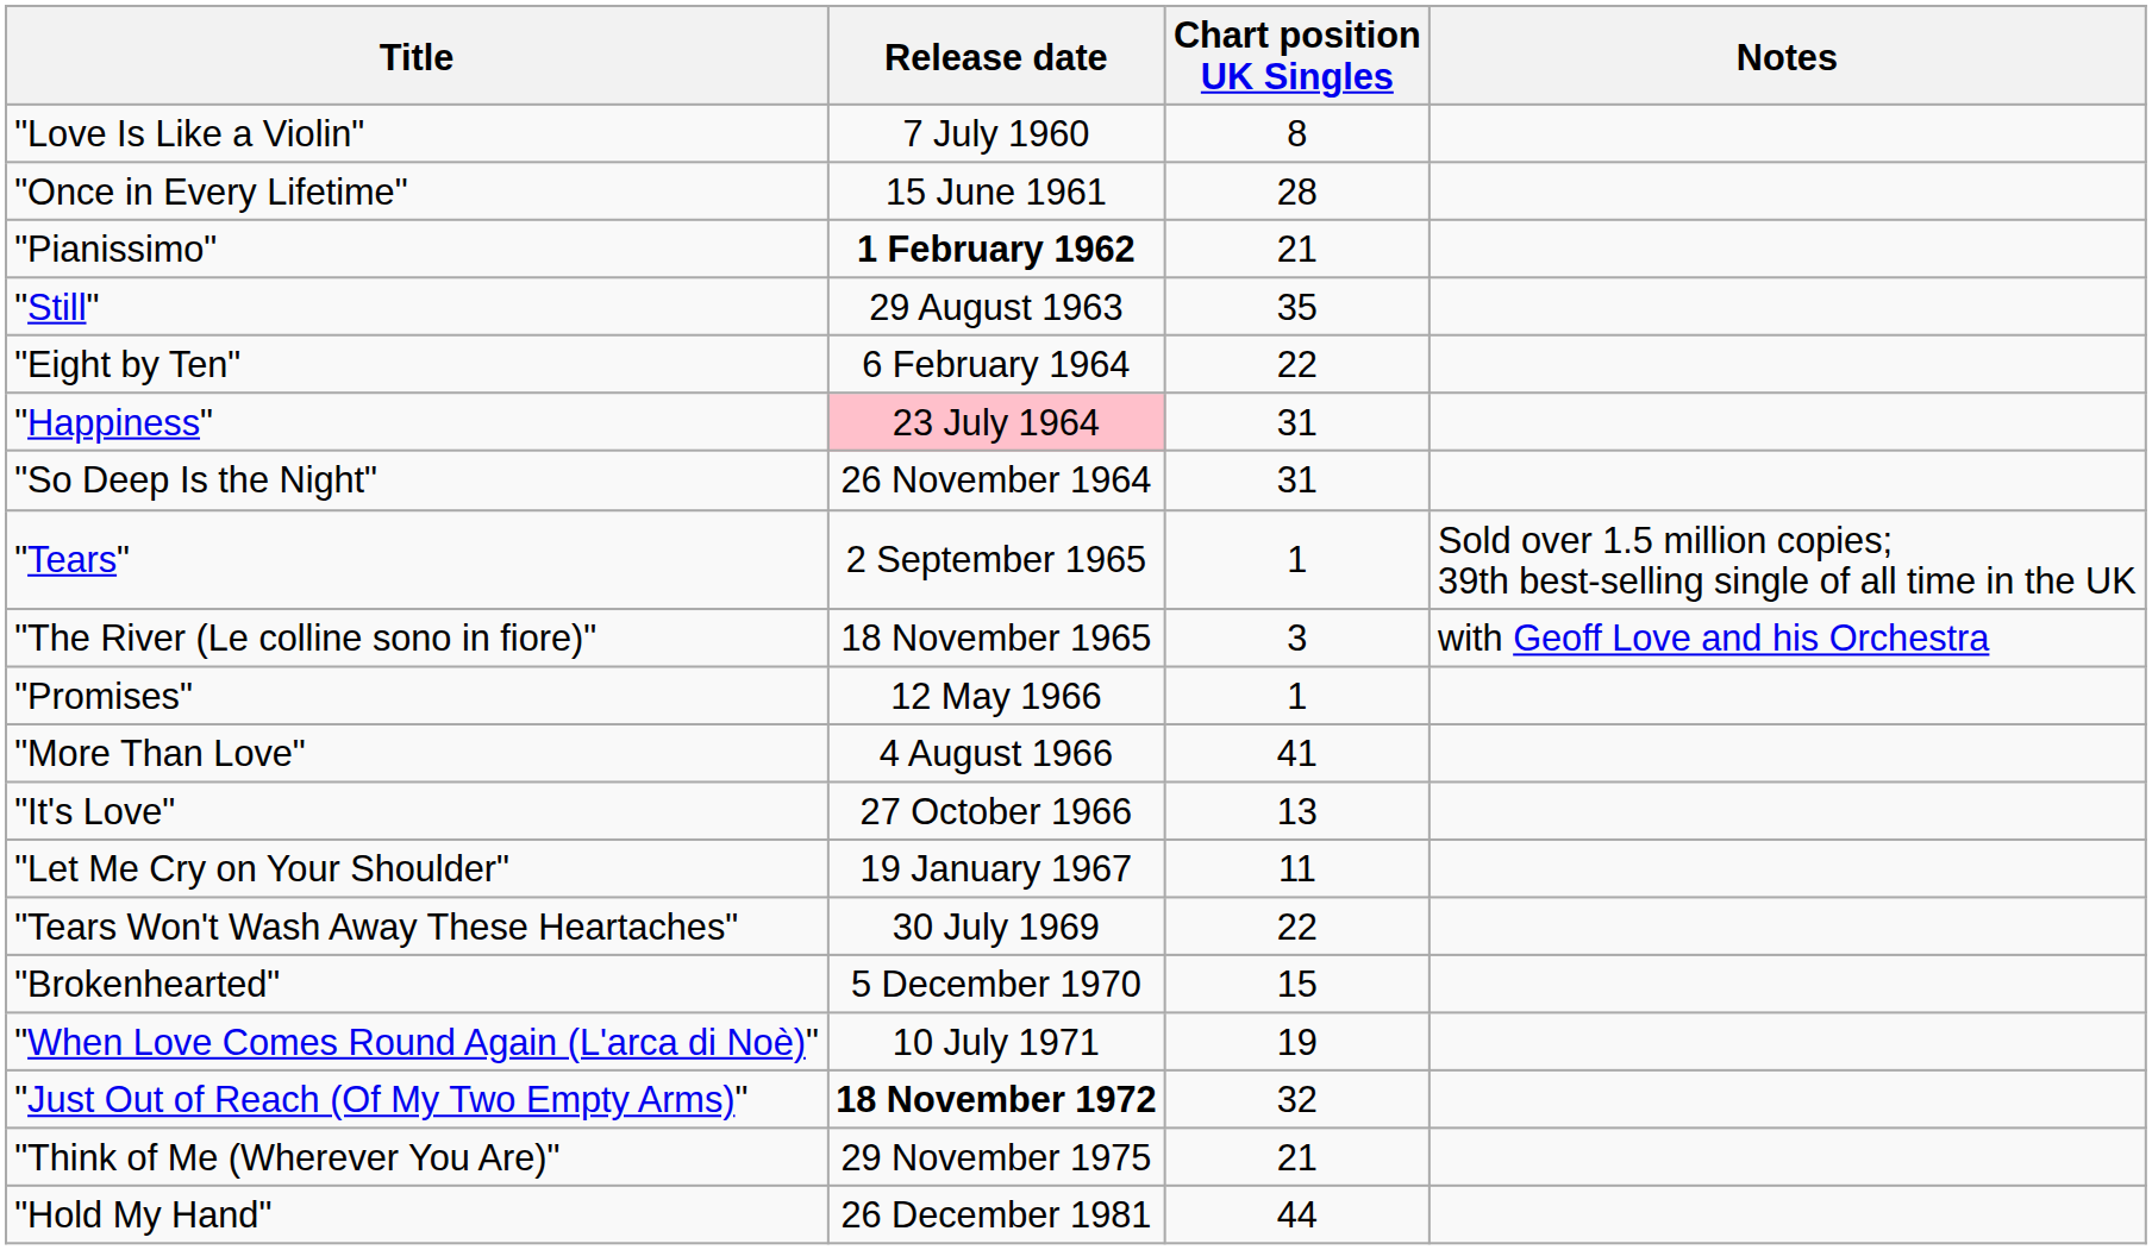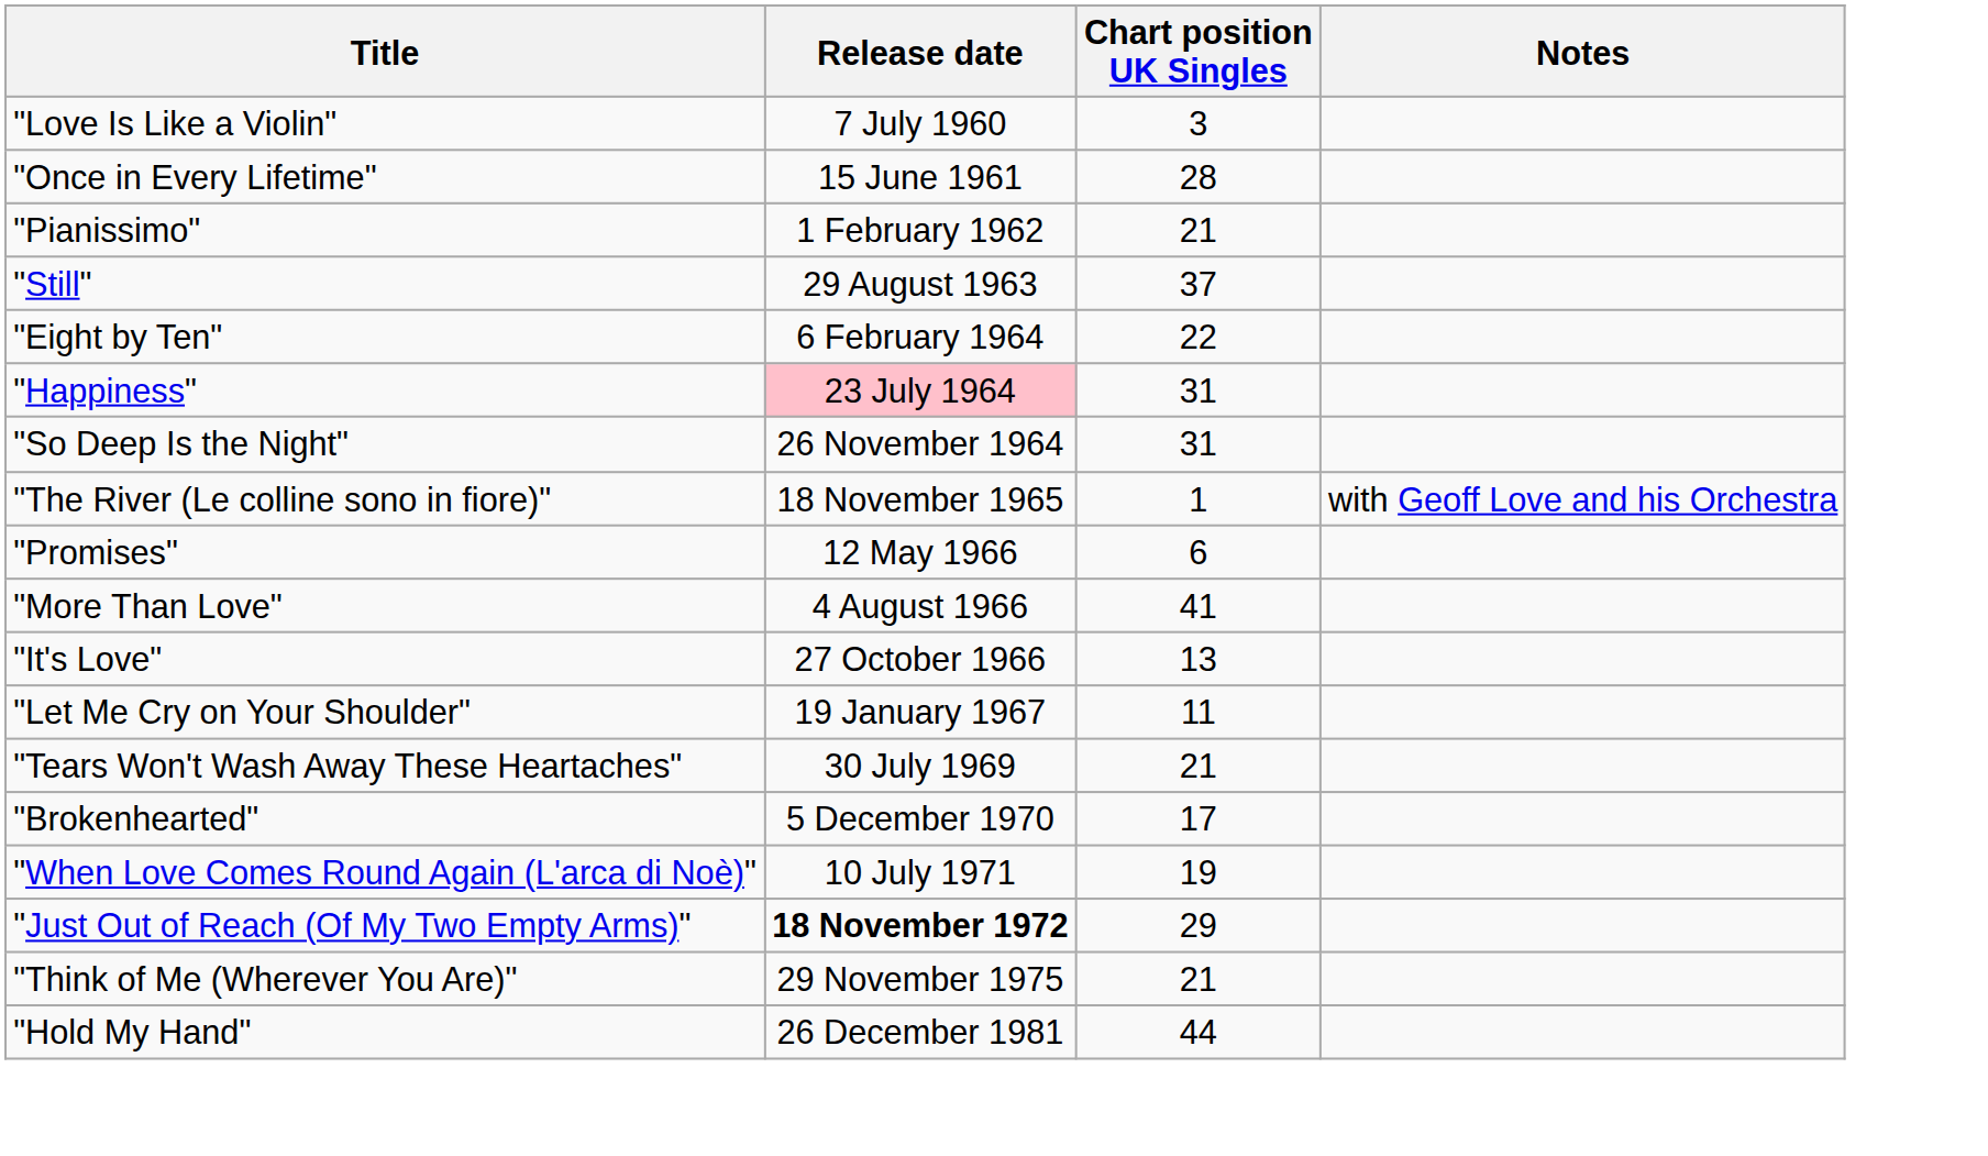 <table class="wikitable" style="font-size:95%">
 <tr>
 <th>Title</th>
 <th>Release date</th>
 <th>Chart position<br> <a href='#'>UK Singles</a></th>
 <th>Notes</th>
 </tr>
 <tr>
 <td>"Love Is Like a Violin"</td>
 <td style="text-align:center;">7 July 1960</td>
-<td style="text-align:center;">8</td>
+<td style="text-align:center;">3</td>
 <td></td>
 </tr>
 <tr>
 <td>"Once in Every Lifetime"</td>
 <td style="text-align:center;">15 June 1961</td>
 <td style="text-align:center;">28</td>
 <td></td>
 </tr>
 <tr>
 <td>"Pianissimo"</td>
-<td style="text-align:center;"><strong>1 February 1962</strong></td>
+<td style="text-align:center;">1 February 1962</td>
 <td style="text-align:center;">21</td>
 <td></td>
 </tr>
 <tr>
 <td>"<a href='#'>Still</a>"</td>
 <td style="text-align:center;">29 August 1963</td>
-<td style="text-align:center;">35</td>
+<td style="text-align:center;">37</td>
 <td></td>
 </tr>
 <tr>
 <td>"Eight by Ten"</td>
 <td style="text-align:center;">6 February 1964</td>
 <td style="text-align:center;">22</td>
 <td></td>
 </tr>
 <tr>
 <td>"<a href='#'>Happiness</a>"</td>
 <td style="background: pink; text-align:center;">23 July 1964</td>
 <td style="text-align:center;">31</td>
 <td></td>
 </tr>
 <tr>
 <td>"So Deep Is the Night"</td>
 <td style="text-align:center;">26 November 1964</td>
 <td style="text-align:center;">31</td>
 <td></td>
 </tr>
 <tr>
-<td>"<a href='#'>Tears</a>"</td>
-<td style="text-align:center;">2 September 1965</td>
-<td style="text-align:center;">1</td>
-<td>Sold over 1.5 million copies;<br>39th best-selling single of all time in the UK</td>
-</tr>
-<tr>
 <td>"The River (Le colline sono in fiore)"</td>
 <td style="text-align:center;">18 November 1965</td>
-<td style="text-align:center;">3</td>
+<td style="text-align:center;">1</td>
 <td>with <a href='#'>Geoff Love and his Orchestra</a></td>
 </tr>
 <tr>
 <td>"Promises"</td>
 <td style="text-align:center;">12 May 1966</td>
-<td style="text-align:center;">1</td>
+<td style="text-align:center;">6</td>
 <td></td>
 </tr>
 <tr>
 <td>"More Than Love"</td>
 <td style="text-align:center;">4 August 1966</td>
 <td style="text-align:center;">41</td>
 <td></td>
 </tr>
 <tr>
 <td>"It's Love"</td>
 <td style="text-align:center;">27 October 1966</td>
 <td style="text-align:center;">13</td>
 <td></td>
 </tr>
 <tr>
 <td>"Let Me Cry on Your Shoulder"</td>
 <td style="text-align:center;">19 January 1967</td>
 <td style="text-align:center;">11</td>
 <td></td>
 </tr>
 <tr>
 <td>"Tears Won't Wash Away These Heartaches"</td>
 <td style="text-align:center;">30 July 1969</td>
-<td style="text-align:center;">22</td>
+<td style="text-align:center;">21</td>
 <td></td>
 </tr>
 <tr>
 <td>"Brokenhearted"</td>
 <td style="text-align:center;">5 December 1970</td>
-<td style="text-align:center;">15</td>
+<td style="text-align:center;">17</td>
 <td></td>
 </tr>
 <tr>
 <td>"<a href='#'>When Love Comes Round Again (L'arca di Noè)</a>"</td>
 <td style="text-align:center;">10 July 1971</td>
 <td style="text-align:center;">19</td>
 <td></td>
 </tr>
 <tr>
 <td>"<a href='#'>Just Out of Reach (Of My Two Empty Arms)</a>"</td>
 <td style="text-align:center;"><strong>18 November 1972</strong></td>
-<td style="text-align:center;">32</td>
+<td style="text-align:center;">29</td>
 <td></td>
 </tr>
 <tr>
 <td>"Think of Me (Wherever You Are)"</td>
 <td style="text-align:center;">29 November 1975</td>
 <td style="text-align:center;">21</td>
 <td></td>
 </tr>
 <tr>
 <td>"Hold My Hand"</td>
 <td style="text-align:center;">26 December 1981</td>
 <td style="text-align:center;">44</td>
 <td></td>
 </tr>
 </table>
